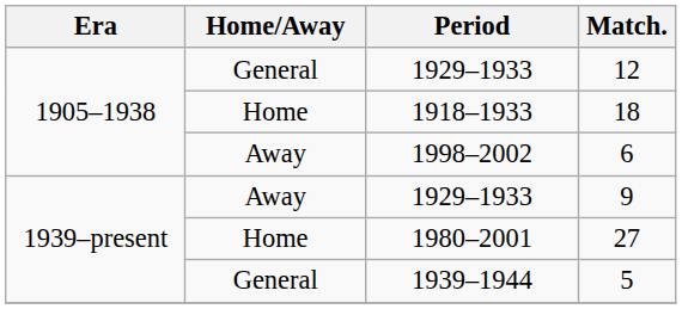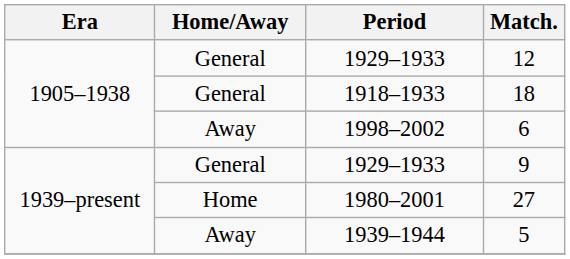 <table class="wikitable sortable" style="text-align:center">
 <tr>
 <th width=100px>Era</th>
 <th width=100px>Home/Away</th>
 <th width=120px>Period</th>
 <th width=50px>Match.</th>
 </tr>
 <tr>
 <td rowspan=3>1905–1938</td>
 <td>General</td>
 <td>1929–1933</td>
 <td>12</td>
 </tr>
 <tr>
-<td>Home</td>
+<td>General</td>
 <td>1918–1933</td>
 <td>18</td>
 </tr>
 <tr>
 <td>Away</td>
 <td>1998–2002</td>
 <td>6</td>
 </tr>
 <tr>
 <td rowspan=3>1939–present</td>
-<td>Away</td>
+<td>General</td>
 <td>1929–1933</td>
 <td>9</td>
 </tr>
 <tr>
 <td>Home</td>
 <td>1980–2001</td>
 <td>27</td>
 </tr>
 <tr>
-<td>General</td>
+<td>Away</td>
 <td>1939–1944</td>
 <td>5</td>
 </tr>
 <tr>
 </tr>
 </table>
